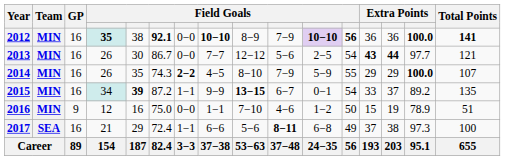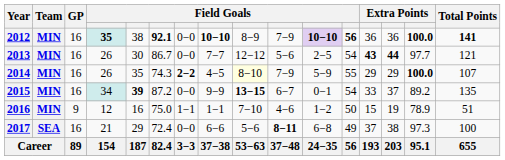 <table class="wikitable" style="text-align: center;">
 <tr>
 <th rowspan=2>Year</th>
 <th rowspan=2>Team</th>
 <th rowspan=2>GP</th>
 <th colspan=9>Field Goals</th>
 <th colspan=3>Extra Points</th>
 <th rowspan=2>Total Points</th>
 </tr>
 <tr>
 <th></th>
 <th></th>
 <th></th>
 <th></th>
 <th></th>
 <th></th>
 <th></th>
 <th></th>
 <th></th>
 <th></th>
 <th></th>
 <th></th>
 </tr>
 <tr>
 <th><a href='#'>2012</a></th>
 <th><a href='#'>MIN</a></th>
 <td>16</td>
 <td style="background:#cfecec; width:3em;"><strong>35</strong></td>
 <td>38</td>
 <td><strong>92.1</strong></td>
 <td>0−0</td>
 <td><strong>10−10</strong></td>
 <td>8−9</td>
 <td>7−9</td>
 <td style="background:#e0cef2; width:3em;"><strong>10−10</strong></td>
 <td><strong>56</strong></td>
 <td>36</td>
 <td>36</td>
 <td><strong>100.0</strong></td>
 <td><strong>141</strong></td>
 </tr>
 <tr>
 <th><a href='#'>2013</a></th>
 <th><a href='#'>MIN</a></th>
 <td>16</td>
 <td>26</td>
 <td>30</td>
 <td>86.7</td>
 <td>0−0</td>
 <td>7−7</td>
 <td>12−12</td>
 <td>5−6</td>
 <td>2−5</td>
 <td>54</td>
 <td><strong>43</strong></td>
 <td><strong>44</strong></td>
 <td>97.7</td>
 <td>121</td>
 </tr>
 <tr>
 <th><a href='#'>2014</a></th>
 <th><a href='#'>MIN</a></th>
 <td>16</td>
 <td>26</td>
 <td>35</td>
 <td>74.3</td>
 <td><strong>2−2</strong></td>
 <td>4−5</td>
-<td>8−10</td>
+<td style="background: lightyellow;">8−10</td>
 <td>7−9</td>
 <td>5−9</td>
 <td>55</td>
 <td>29</td>
 <td>29</td>
 <td><strong>100.0</strong></td>
 <td>107</td>
 </tr>
 <tr>
 <th><a href='#'>2015</a></th>
 <th><a href='#'>MIN</a></th>
 <td>16</td>
 <td style="background:#cfecec; width:3em;">34</td>
 <td><strong>39</strong></td>
 <td>87.2</td>
-<td>1−1</td>
+<td>0−0</td>
 <td>9−9</td>
 <td><strong>13−15</strong></td>
 <td>6−7</td>
 <td>0−1</td>
 <td>54</td>
 <td>33</td>
 <td>37</td>
 <td>89.2</td>
 <td>135</td>
 </tr>
 <tr>
 <th><a href='#'>2016</a></th>
 <th><a href='#'>MIN</a></th>
 <td>9</td>
 <td>12</td>
 <td>16</td>
 <td>75.0</td>
-<td>0−0</td>
+<td>1−1</td>
 <td>1−1</td>
 <td>7−10</td>
 <td>4−6</td>
 <td>1−2</td>
 <td>50</td>
 <td>15</td>
 <td>19</td>
 <td>78.9</td>
 <td>51</td>
 </tr>
 <tr>
 <th><a href='#'>2017</a></th>
 <th><a href='#'>SEA</a></th>
 <td>16</td>
 <td>21</td>
 <td>29</td>
 <td>72.4</td>
-<td>1−1</td>
+<td>0−0</td>
 <td>6−6</td>
 <td>5−6</td>
 <td><strong>8−11</strong></td>
 <td>6−8</td>
 <td>49</td>
 <td>37</td>
 <td>38</td>
 <td>97.3</td>
 <td>100</td>
 </tr>
 <tr>
 <th colspan=2>Career</th>
 <th>89</th>
 <th>154</th>
 <th>187</th>
 <th>82.4</th>
 <th>3−3</th>
 <th>37−38</th>
 <th>53−63</th>
 <th>37−48</th>
 <th>24−35</th>
 <th>56</th>
 <th>193</th>
 <th>203</th>
 <th>95.1</th>
 <th>655</th>
 </tr>
 </table>
